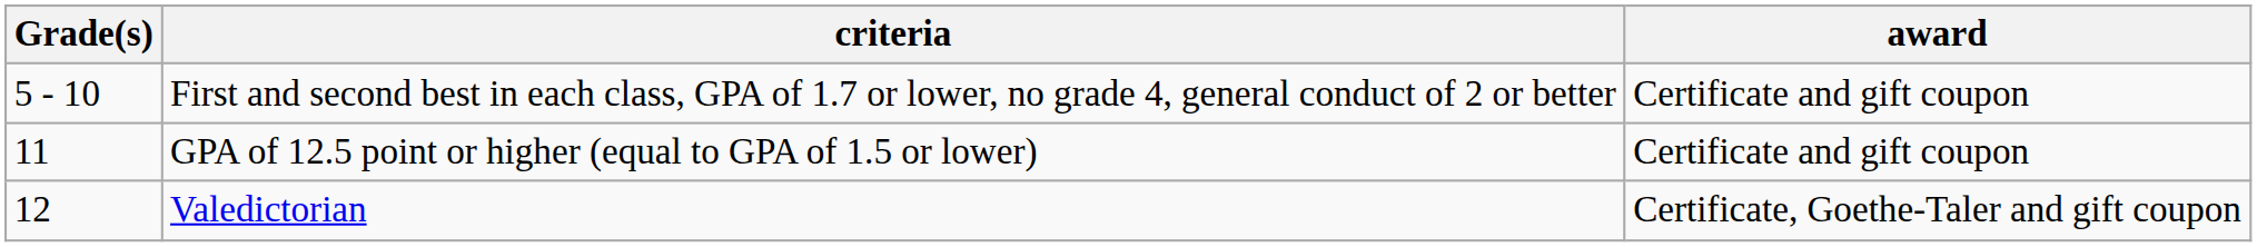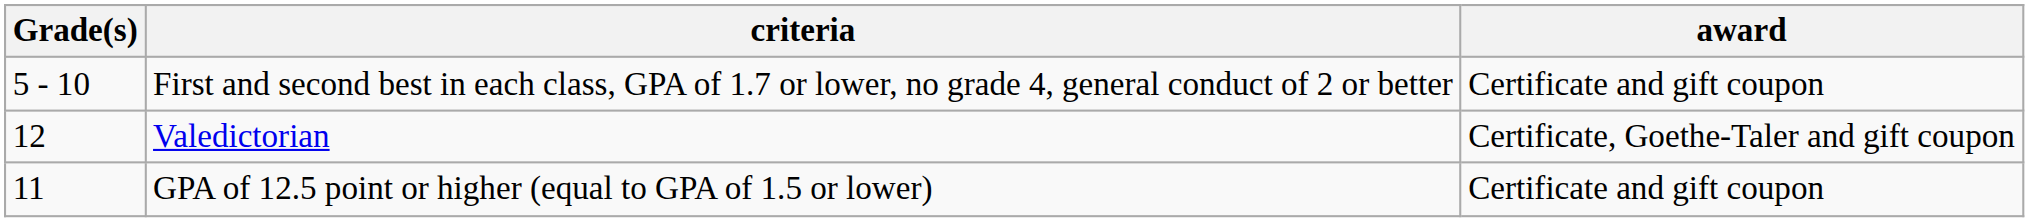 <table class="wikitable sortable">
 <tr>
 <th>Grade(s)</th>
 <th class="unsortable">criteria</th>
 <th class="unsortable">award</th>
 </tr>
 <tr>
 <td>5 - 10</td>
 <td>First and second best in each class, GPA of 1.7 or lower, no grade 4, general conduct of 2 or better</td>
 <td>Certificate and gift coupon</td>
 </tr>
 <tr>
+<td>12</td>
+<td><a href='#'>Valedictorian</a></td>
+<td>Certificate, Goethe-Taler and gift coupon</td>
+</tr>
+<tr>
 <td>11</td>
 <td>GPA of 12.5 point or higher (equal to GPA of 1.5 or lower)</td>
 <td>Certificate and gift coupon</td>
 </tr>
-<tr>
-<td>12</td>
-<td><a href='#'>Valedictorian</a></td>
-<td>Certificate, Goethe-Taler and gift coupon</td>
-</tr>
 </table>
